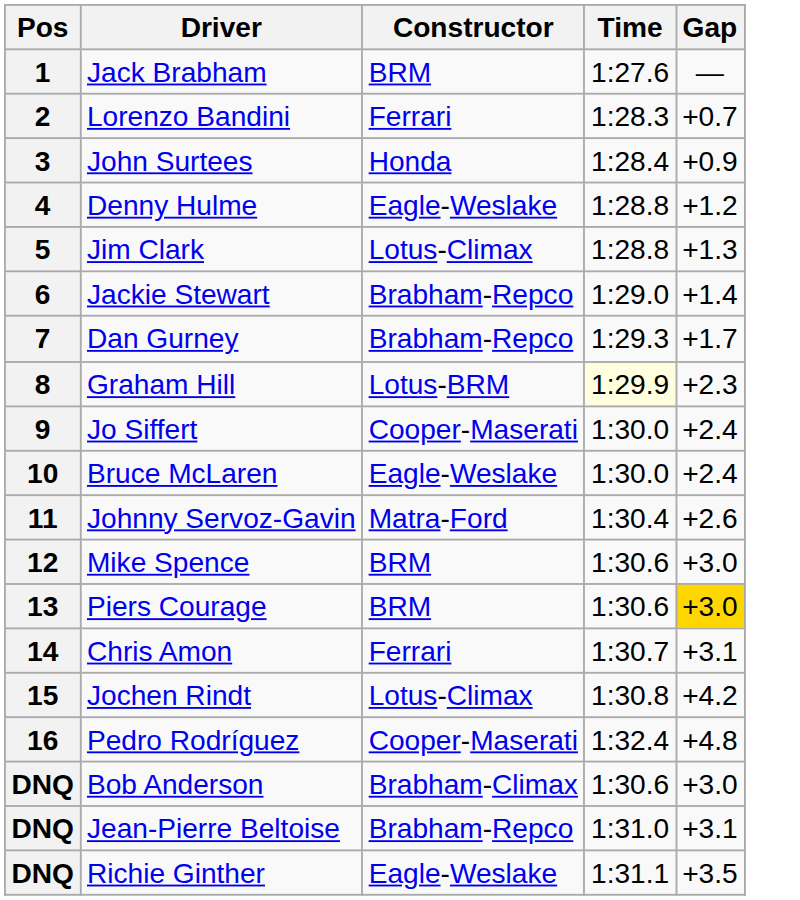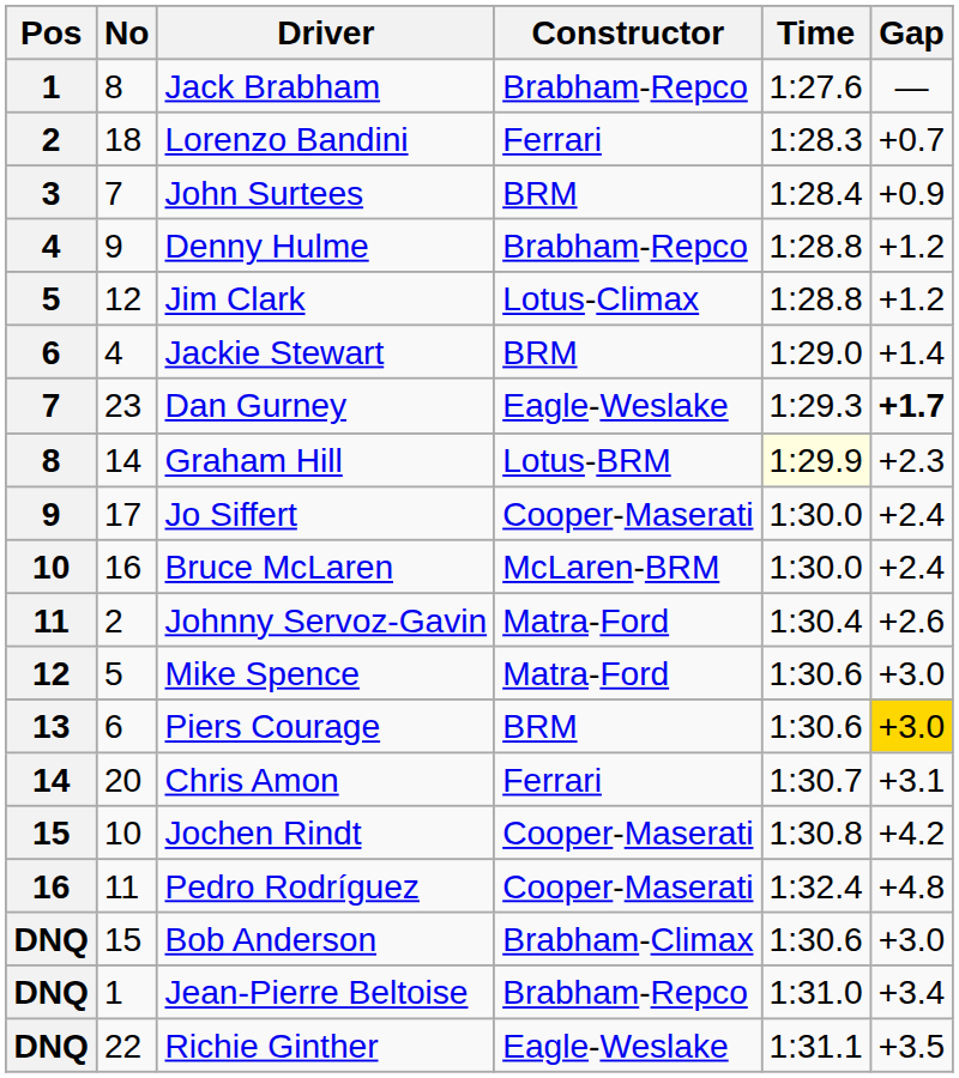 <table class="wikitable sortable" style="font-size: 95%">
 <tr>
 <th>Pos</th>
+<th>No</th>
 <th>Driver</th>
 <th>Constructor</th>
 <th>Time</th>
 <th>Gap</th>
 </tr>
 <tr>
 <th>1</th>
+<td>8</td>
 <td> <a href='#'>Jack Brabham</a></td>
-<td><a href='#'>BRM</a></td>
+<td><a href='#'>Brabham</a>-<a href='#'>Repco</a></td>
 <td>1:27.6</td>
 <td align="center">—</td>
 </tr>
 <tr>
 <th>2</th>
+<td>18</td>
 <td> <a href='#'>Lorenzo Bandini</a></td>
 <td><a href='#'>Ferrari</a></td>
 <td>1:28.3</td>
 <td>+0.7</td>
 </tr>
 <tr>
 <th>3</th>
+<td>7</td>
 <td> <a href='#'>John Surtees</a></td>
-<td><a href='#'>Honda</a></td>
+<td><a href='#'>BRM</a></td>
 <td>1:28.4</td>
 <td>+0.9</td>
 </tr>
 <tr>
 <th>4</th>
+<td>9</td>
 <td> <a href='#'>Denny Hulme</a></td>
-<td><a href='#'>Eagle</a>-<a href='#'>Weslake</a></td>
+<td><a href='#'>Brabham</a>-<a href='#'>Repco</a></td>
 <td>1:28.8</td>
 <td>+1.2</td>
 </tr>
 <tr>
 <th>5</th>
+<td>12</td>
 <td> <a href='#'>Jim Clark</a></td>
 <td><a href='#'>Lotus</a>-<a href='#'>Climax</a></td>
 <td>1:28.8</td>
-<td>+1.3</td>
+<td>+1.2</td>
 </tr>
 <tr>
 <th>6</th>
+<td>4</td>
 <td> <a href='#'>Jackie Stewart</a></td>
-<td><a href='#'>Brabham</a>-<a href='#'>Repco</a></td>
+<td><a href='#'>BRM</a></td>
 <td>1:29.0</td>
 <td>+1.4</td>
 </tr>
 <tr>
 <th>7</th>
+<td>23</td>
 <td> <a href='#'>Dan Gurney</a></td>
-<td><a href='#'>Brabham</a>-<a href='#'>Repco</a></td>
+<td><a href='#'>Eagle</a>-<a href='#'>Weslake</a></td>
 <td>1:29.3</td>
-<td>+1.7</td>
+<td><strong>+1.7</strong></td>
 </tr>
 <tr>
 <th>8</th>
+<td>14</td>
 <td> <a href='#'>Graham Hill</a></td>
 <td><a href='#'>Lotus</a>-<a href='#'>BRM</a></td>
 <td style="background: lightyellow;">1:29.9</td>
 <td>+2.3</td>
 </tr>
 <tr>
 <th>9</th>
+<td>17</td>
 <td> <a href='#'>Jo Siffert</a></td>
 <td><a href='#'>Cooper</a>-<a href='#'>Maserati</a></td>
 <td>1:30.0</td>
 <td>+2.4</td>
 </tr>
 <tr>
 <th>10</th>
+<td>16</td>
 <td> <a href='#'>Bruce McLaren</a></td>
-<td><a href='#'>Eagle</a>-<a href='#'>Weslake</a></td>
+<td><a href='#'>McLaren</a>-<a href='#'>BRM</a></td>
 <td>1:30.0</td>
 <td>+2.4</td>
 </tr>
 <tr>
 <th>11</th>
+<td>2</td>
 <td> <a href='#'>Johnny Servoz-Gavin</a></td>
 <td><a href='#'>Matra</a>-<a href='#'>Ford</a></td>
 <td>1:30.4</td>
 <td>+2.6</td>
 </tr>
 <tr>
 <th>12</th>
+<td>5</td>
 <td> <a href='#'>Mike Spence</a></td>
-<td><a href='#'>BRM</a></td>
+<td><a href='#'>Matra</a>-<a href='#'>Ford</a></td>
 <td>1:30.6</td>
 <td>+3.0</td>
 </tr>
 <tr>
 <th>13</th>
+<td>6</td>
 <td> <a href='#'>Piers Courage</a></td>
 <td><a href='#'>BRM</a></td>
 <td>1:30.6</td>
 <td style="background: gold;">+3.0</td>
 </tr>
 <tr>
 <th>14</th>
+<td>20</td>
 <td> <a href='#'>Chris Amon</a></td>
 <td><a href='#'>Ferrari</a></td>
 <td>1:30.7</td>
 <td>+3.1</td>
 </tr>
 <tr>
 <th>15</th>
+<td>10</td>
 <td> <a href='#'>Jochen Rindt</a></td>
-<td><a href='#'>Lotus</a>-<a href='#'>Climax</a></td>
+<td><a href='#'>Cooper</a>-<a href='#'>Maserati</a></td>
 <td>1:30.8</td>
 <td>+4.2</td>
 </tr>
 <tr>
 <th>16</th>
+<td>11</td>
 <td> <a href='#'>Pedro Rodríguez</a></td>
 <td><a href='#'>Cooper</a>-<a href='#'>Maserati</a></td>
 <td>1:32.4</td>
 <td>+4.8</td>
 </tr>
 <tr>
 <th>DNQ</th>
+<td>15</td>
 <td> <a href='#'>Bob Anderson</a></td>
 <td><a href='#'>Brabham</a>-<a href='#'>Climax</a></td>
 <td>1:30.6</td>
 <td>+3.0</td>
 </tr>
 <tr>
 <th>DNQ</th>
+<td>1</td>
 <td> <a href='#'>Jean-Pierre Beltoise</a></td>
 <td><a href='#'>Brabham</a>-<a href='#'>Repco</a></td>
 <td>1:31.0</td>
-<td>+3.1</td>
+<td>+3.4</td>
 </tr>
 <tr>
 <th>DNQ</th>
+<td>22</td>
 <td> <a href='#'>Richie Ginther</a></td>
 <td><a href='#'>Eagle</a>-<a href='#'>Weslake</a></td>
 <td>1:31.1</td>
 <td>+3.5</td>
 </tr>
 </table>
